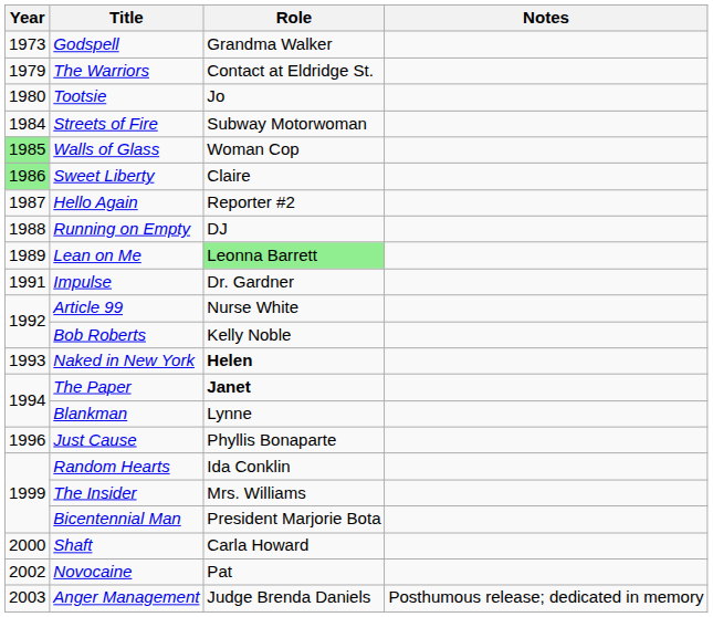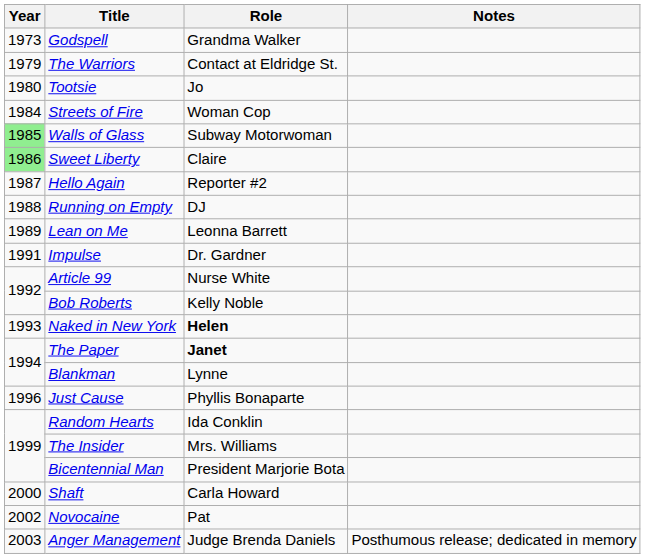 <table class="wikitable sortable">
 <tr>
 <th>Year</th>
 <th>Title</th>
 <th>Role</th>
 <th class="unsortable">Notes</th>
 </tr>
 <tr>
 <td>1973</td>
 <td><em><a href='#'>Godspell</a></em></td>
 <td>Grandma Walker</td>
 <td></td>
 </tr>
 <tr>
 <td>1979</td>
 <td><em><a href='#'>The Warriors</a></em></td>
 <td>Contact at Eldridge St.</td>
 <td></td>
 </tr>
 <tr>
 <td>1980</td>
 <td><em><a href='#'>Tootsie</a></em></td>
 <td>Jo</td>
 <td></td>
 </tr>
 <tr>
 <td>1984</td>
 <td><em><a href='#'>Streets of Fire</a></em></td>
-<td>Subway Motorwoman</td>
+<td>Woman Cop</td>
 <td></td>
 </tr>
 <tr>
 <td style="background: lightgreen;">1985</td>
 <td><em><a href='#'>Walls of Glass</a></em></td>
-<td>Woman Cop</td>
+<td>Subway Motorwoman</td>
 <td></td>
 </tr>
 <tr>
 <td style="background: lightgreen;">1986</td>
 <td><em><a href='#'>Sweet Liberty</a></em></td>
 <td>Claire</td>
 <td></td>
 </tr>
 <tr>
 <td>1987</td>
 <td><em><a href='#'>Hello Again</a></em></td>
 <td>Reporter #2</td>
 <td></td>
 </tr>
 <tr>
 <td>1988</td>
 <td><em><a href='#'>Running on Empty</a></em></td>
 <td>DJ</td>
 <td></td>
 </tr>
 <tr>
 <td>1989</td>
 <td><em><a href='#'>Lean on Me</a></em></td>
-<td style="background: lightgreen;">Leonna Barrett</td>
+<td>Leonna Barrett</td>
 <td></td>
 </tr>
 <tr>
 <td>1991</td>
 <td><em><a href='#'>Impulse</a></em></td>
 <td>Dr. Gardner</td>
 <td></td>
 </tr>
 <tr>
 <td rowspan=2>1992</td>
 <td><em><a href='#'>Article 99</a></em></td>
 <td>Nurse White</td>
 <td></td>
 </tr>
 <tr>
 <td><em><a href='#'>Bob Roberts</a></em></td>
 <td>Kelly Noble</td>
 <td></td>
 </tr>
 <tr>
 <td>1993</td>
 <td><em><a href='#'>Naked in New York</a></em></td>
 <td><strong>Helen</strong></td>
 <td></td>
 </tr>
 <tr>
 <td rowspan=2>1994</td>
 <td><em><a href='#'>The Paper</a></em></td>
 <td><strong>Janet</strong></td>
 <td></td>
 </tr>
 <tr>
 <td><em><a href='#'>Blankman</a></em></td>
 <td>Lynne</td>
 <td></td>
 </tr>
 <tr>
 <td>1996</td>
 <td><em><a href='#'>Just Cause</a></em></td>
 <td>Phyllis Bonaparte</td>
 <td></td>
 </tr>
 <tr>
 <td rowspan=3>1999</td>
 <td><em><a href='#'>Random Hearts</a></em></td>
 <td>Ida Conklin</td>
 <td></td>
 </tr>
 <tr>
 <td><em><a href='#'>The Insider</a></em></td>
 <td>Mrs. Williams</td>
 <td></td>
 </tr>
 <tr>
 <td><em><a href='#'>Bicentennial Man</a></em></td>
 <td>President Marjorie Bota</td>
 <td></td>
 </tr>
 <tr>
 <td>2000</td>
 <td><em><a href='#'>Shaft</a></em></td>
 <td>Carla Howard</td>
 <td></td>
 </tr>
 <tr>
 <td>2002</td>
 <td><em><a href='#'>Novocaine</a></em></td>
 <td>Pat</td>
 <td></td>
 </tr>
 <tr>
 <td>2003</td>
 <td><em><a href='#'>Anger Management</a></em></td>
 <td>Judge Brenda Daniels</td>
 <td>Posthumous release; dedicated in memory</td>
 </tr>
 </table>
